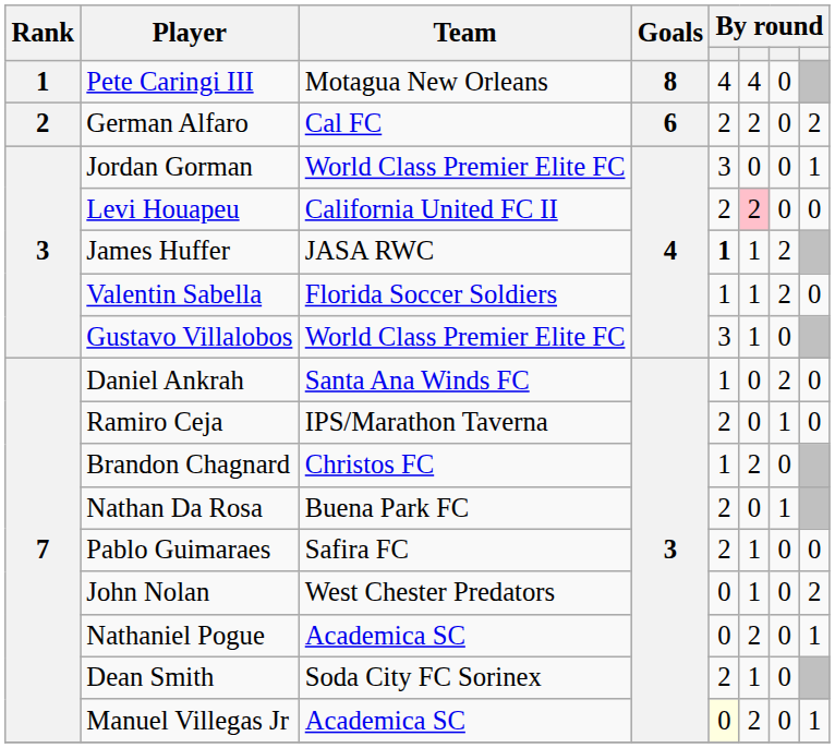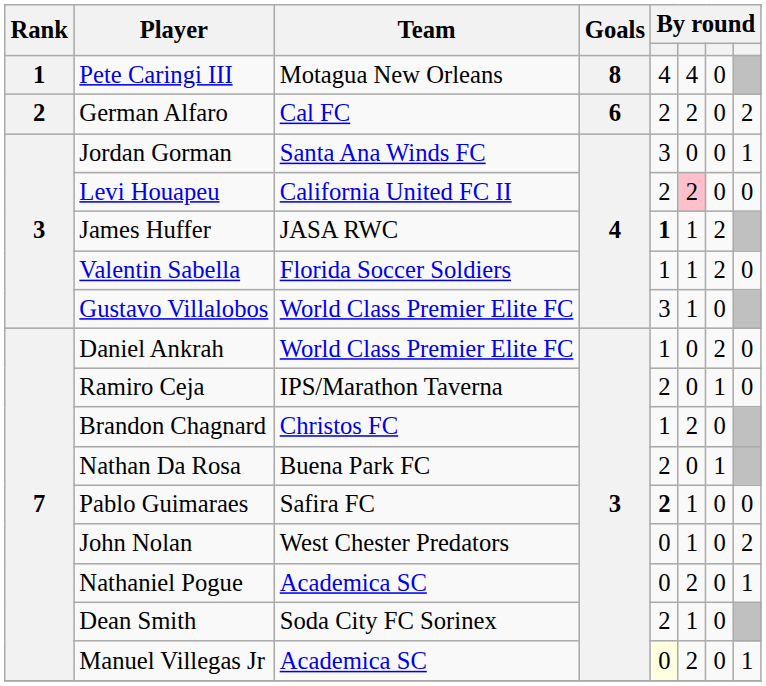 <table class="wikitable" style="text-align:center">
 <tr>
 <th rowspan=2>Rank</th>
 <th rowspan=2>Player</th>
 <th rowspan=2>Team</th>
 <th rowspan=2>Goals</th>
 <th colspan=4>By round</th>
 </tr>
 <tr>
 <th></th>
 <th></th>
 <th></th>
 <th></th>
 </tr>
 <tr>
 <th rowspan=1>1</th>
 <td align="left"> <a href='#'>Pete Caringi III</a></td>
 <td align="left">Motagua New Orleans</td>
 <th rowspan=1>8</th>
 <td>4</td>
 <td>4</td>
 <td>0</td>
 <td bgcolor="silver" colspan=1></td>
 </tr>
 <tr>
 <th rowspan=1>2</th>
 <td align="left"> German Alfaro</td>
 <td align="left"><a href='#'>Cal FC</a></td>
 <th rowspan=1>6</th>
 <td>2</td>
 <td>2</td>
 <td>0</td>
 <td>2</td>
 </tr>
 <tr>
 <th rowspan=5>3</th>
 <td align="left"> Jordan Gorman</td>
-<td align="left"><a href='#'>World Class Premier Elite FC</a></td>
+<td align="left"><a href='#'>Santa Ana Winds FC</a></td>
 <th rowspan=5>4</th>
 <td>3</td>
 <td>0</td>
 <td>0</td>
 <td>1</td>
 </tr>
 <tr>
 <td align="left"> <a href='#'>Levi Houapeu</a></td>
 <td align="left"><a href='#'>California United FC II</a></td>
 <td>2</td>
 <td style="background: pink;">2</td>
 <td>0</td>
 <td>0</td>
 </tr>
 <tr>
 <td align="left"> James Huffer</td>
 <td align="left">JASA RWC</td>
 <td><strong>1</strong></td>
 <td>1</td>
 <td>2</td>
 <td bgcolor="silver" colspan=1></td>
 </tr>
 <tr>
 <td align="left"> <a href='#'>Valentin Sabella</a></td>
 <td align="left"><a href='#'>Florida Soccer Soldiers</a></td>
 <td>1</td>
 <td>1</td>
 <td>2</td>
 <td>0</td>
 </tr>
 <tr>
 <td align="left"> <a href='#'>Gustavo Villalobos</a></td>
 <td align="left"><a href='#'>World Class Premier Elite FC</a></td>
 <td>3</td>
 <td>1</td>
 <td>0</td>
 <td bgcolor="silver" colspan=1></td>
 </tr>
 <tr>
 <th rowspan=9>7</th>
 <td align="left"> Daniel Ankrah</td>
-<td align="left"><a href='#'>Santa Ana Winds FC</a></td>
+<td align="left"><a href='#'>World Class Premier Elite FC</a></td>
 <th rowspan=9>3</th>
 <td>1</td>
 <td>0</td>
 <td>2</td>
 <td>0</td>
 </tr>
 <tr>
 <td align="left"> Ramiro Ceja</td>
 <td align="left">IPS/Marathon Taverna</td>
 <td>2</td>
 <td>0</td>
 <td>1</td>
 <td>0</td>
 </tr>
 <tr>
 <td align="left"> Brandon Chagnard</td>
 <td align="left"><a href='#'>Christos FC</a></td>
 <td>1</td>
 <td>2</td>
 <td>0</td>
 <td bgcolor="silver" colspan=1></td>
 </tr>
 <tr>
 <td align="left"> Nathan Da Rosa</td>
 <td align="left">Buena Park FC</td>
 <td>2</td>
 <td>0</td>
 <td>1</td>
 <td bgcolor="silver" colspan=1></td>
 </tr>
 <tr>
 <td align="left"> Pablo Guimaraes</td>
 <td align="left">Safira FC</td>
-<td>2</td>
+<td><strong>2</strong></td>
 <td>1</td>
 <td>0</td>
 <td>0</td>
 </tr>
 <tr>
 <td align="left"> John Nolan</td>
 <td align="left">West Chester Predators</td>
 <td>0</td>
 <td>1</td>
 <td>0</td>
 <td>2</td>
 </tr>
 <tr>
 <td align="left"> Nathaniel Pogue</td>
 <td align="left"><a href='#'>Academica SC</a></td>
 <td>0</td>
 <td>2</td>
 <td>0</td>
 <td>1</td>
 </tr>
 <tr>
 <td align="left"> Dean Smith</td>
 <td align="left">Soda City FC Sorinex</td>
 <td>2</td>
 <td>1</td>
 <td>0</td>
 <td bgcolor="silver" colspan=1></td>
 </tr>
 <tr>
 <td align="left"> Manuel Villegas Jr</td>
 <td align="left"><a href='#'>Academica SC</a></td>
 <td style="background: lightyellow;">0</td>
 <td>2</td>
 <td>0</td>
 <td>1</td>
 </tr>
 <tr>
 </tr>
 </table>
